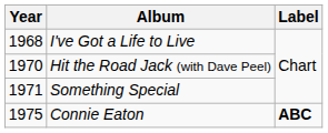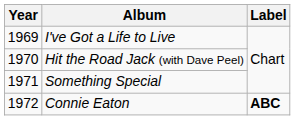 <table class="wikitable">
 <tr>
 <th>Year</th>
 <th>Album</th>
 <th>Label</th>
 </tr>
 <tr>
-<td>1968</td>
+<td>1969</td>
 <td><em>I've Got a Life to Live</em></td>
 <td rowspan="3">Chart</td>
 </tr>
 <tr>
 <td>1970</td>
 <td><em>Hit the Road Jack</em> <small>(with Dave Peel)</small></td>
 </tr>
 <tr>
 <td>1971</td>
 <td><em>Something Special</em></td>
 </tr>
 <tr>
-<td>1975</td>
+<td>1972</td>
 <td><em>Connie Eaton</em></td>
 <td><strong>ABC</strong></td>
 </tr>
 </table>
